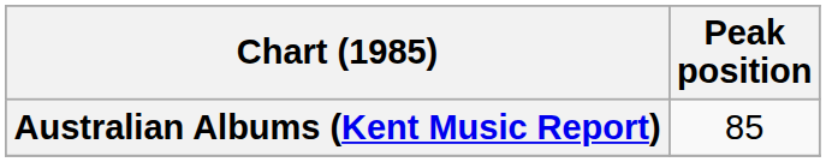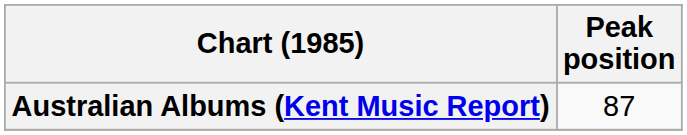 <table class="wikitable sortable plainrowheaders" style="text-align:center">
 <tr>
 <th scope="col">Chart (1985)</th>
 <th scope="col">Peak<br>position</th>
 </tr>
 <tr>
 <th scope="row">Australian Albums (<a href='#'>Kent Music Report</a>)</th>
-<td>85</td>
+<td>87</td>
 </tr>
 <tr>
 </tr>
 </table>
